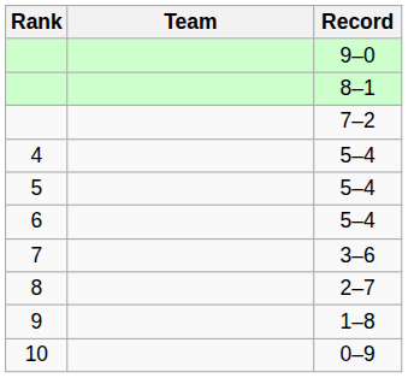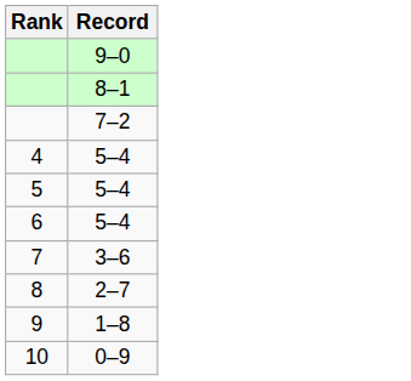 <table class="wikitable" style="text-align: center;">
 <tr>
 <th width=40>Rank</th>
-<th width=180>Team</th>
 <th width=60>Record</th>
 </tr>
 <tr bgcolor="#ccffcc">
 <td></td>
-<td align=left></td>
 <td>9–0</td>
 </tr>
 <tr bgcolor="#ccffcc">
 <td></td>
-<td align=left></td>
 <td>8–1</td>
 </tr>
 <tr>
 <td></td>
-<td align=left></td>
 <td>7–2</td>
 </tr>
 <tr>
 <td>4</td>
-<td align=left></td>
 <td>5–4</td>
 </tr>
 <tr>
 <td>5</td>
-<td align=left></td>
 <td>5–4</td>
 </tr>
 <tr>
 <td>6</td>
-<td align=left></td>
 <td>5–4</td>
 </tr>
 <tr>
 <td>7</td>
-<td align=left></td>
 <td>3–6</td>
 </tr>
 <tr>
 <td>8</td>
-<td align=left></td>
 <td>2–7</td>
 </tr>
 <tr>
 <td>9</td>
-<td align=left></td>
 <td>1–8</td>
 </tr>
 <tr>
 <td>10</td>
-<td align=left></td>
 <td>0–9</td>
 </tr>
 </table>
